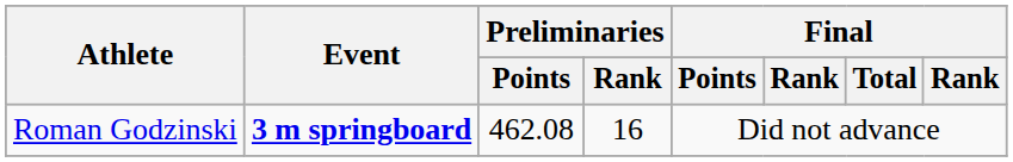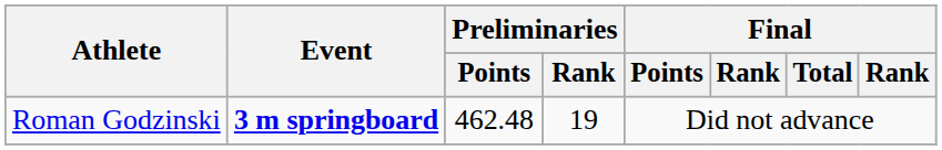 <table class="wikitable" style="font-size:90%">
 <tr>
 <th rowspan="2">Athlete</th>
 <th rowspan="2">Event</th>
 <th colspan=2>Preliminaries</th>
 <th colspan=4>Final</th>
 </tr>
 <tr style="font-size:95%">
 <th>Points</th>
 <th>Rank</th>
 <th>Points</th>
 <th>Rank</th>
 <th>Total</th>
 <th>Rank</th>
 </tr>
 <tr align=center>
 <td rowspan=2><a href='#'>Roman Godzinski</a></td>
 <td><strong><a href='#'>3 m springboard</a></strong></td>
-<td align="center">462.08</td>
-<td align="center">16</td>
+<td align="center">462.48</td>
+<td align="center">19</td>
 <td colspan=4>Did not advance</td>
 </tr>
 </table>
